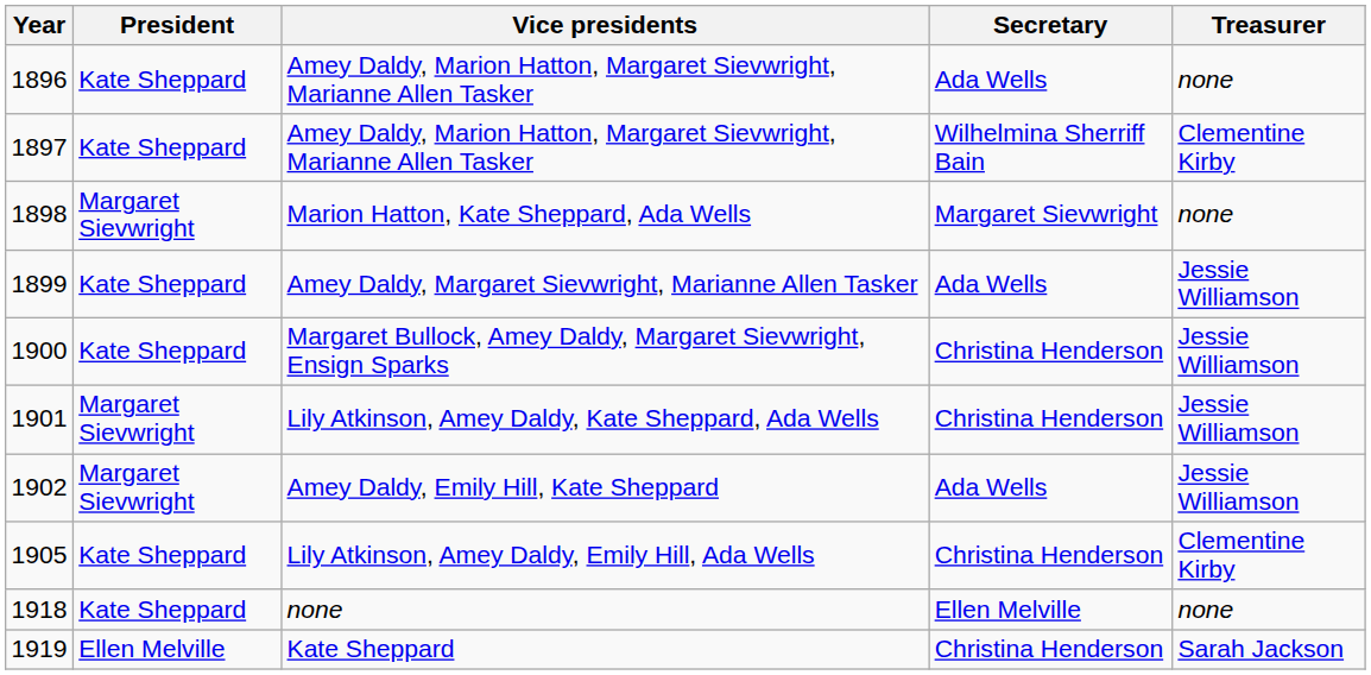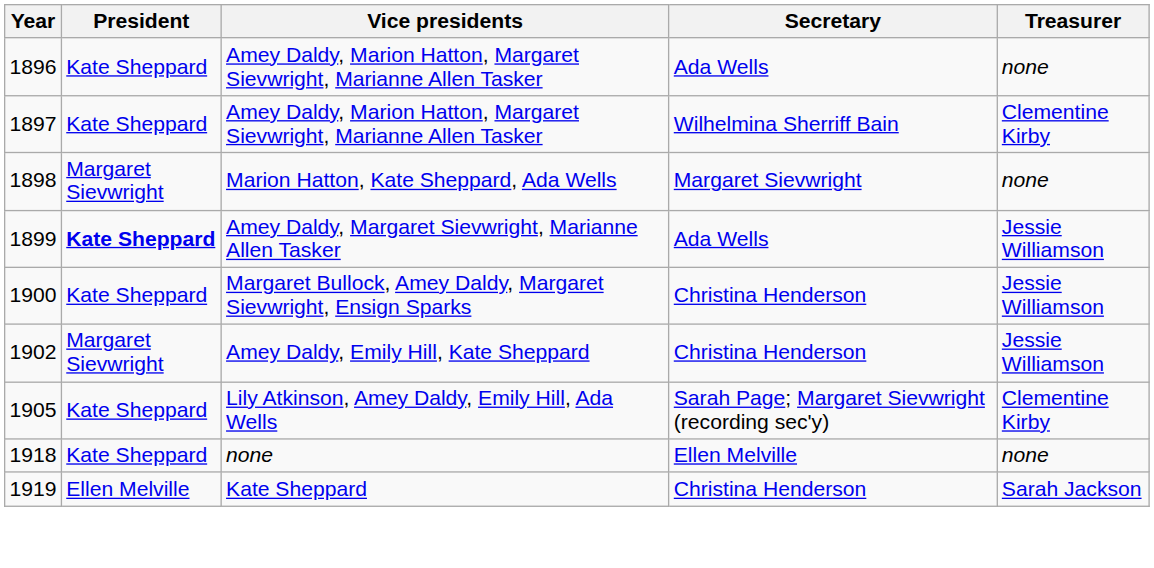 <table class="wikitable sortable">
 <tr>
 <th>Year</th>
 <th>President</th>
 <th>Vice presidents</th>
 <th>Secretary</th>
 <th>Treasurer</th>
 </tr>
 <tr>
 <td>1896</td>
 <td><a href='#'>Kate Sheppard</a></td>
 <td><a href='#'>Amey Daldy</a>, <a href='#'>Marion Hatton</a>, <a href='#'>Margaret Sievwright</a>, <a href='#'>Marianne Allen Tasker</a></td>
 <td><a href='#'>Ada Wells</a></td>
 <td><em>none</em></td>
 </tr>
 <tr>
 <td>1897</td>
 <td><a href='#'>Kate Sheppard</a></td>
 <td><a href='#'>Amey Daldy</a>, <a href='#'>Marion Hatton</a>, <a href='#'>Margaret Sievwright</a>, <a href='#'>Marianne Allen Tasker</a></td>
 <td><a href='#'>Wilhelmina Sherriff Bain</a></td>
 <td><a href='#'>Clementine Kirby</a></td>
 </tr>
 <tr>
 <td>1898</td>
 <td><a href='#'>Margaret Sievwright</a></td>
 <td><a href='#'>Marion Hatton</a>, <a href='#'>Kate Sheppard</a>, <a href='#'>Ada Wells</a></td>
 <td><a href='#'>Margaret Sievwright</a></td>
 <td><em>none</em></td>
 </tr>
 <tr>
 <td>1899</td>
-<td><a href='#'>Kate Sheppard</a></td>
+<td><strong><a href='#'>Kate Sheppard</a></strong></td>
 <td><a href='#'>Amey Daldy</a>, <a href='#'>Margaret Sievwright</a>, <a href='#'>Marianne Allen Tasker</a></td>
 <td><a href='#'>Ada Wells</a></td>
 <td><a href='#'>Jessie Williamson</a></td>
 </tr>
 <tr>
 <td>1900</td>
 <td><a href='#'>Kate Sheppard</a></td>
 <td><a href='#'>Margaret Bullock</a>, <a href='#'>Amey Daldy</a>, <a href='#'>Margaret Sievwright</a>, <a href='#'>Ensign Sparks</a></td>
 <td><a href='#'>Christina Henderson</a></td>
 <td><a href='#'>Jessie Williamson</a></td>
 </tr>
 <tr>
-<td>1901</td>
-<td><a href='#'>Margaret Sievwright</a></td>
-<td><a href='#'>Lily Atkinson</a>, <a href='#'>Amey Daldy</a>, <a href='#'>Kate Sheppard</a>, <a href='#'>Ada Wells</a></td>
-<td><a href='#'>Christina Henderson</a></td>
-<td><a href='#'>Jessie Williamson</a></td>
-</tr>
-<tr>
 <td>1902</td>
 <td><a href='#'>Margaret Sievwright</a></td>
 <td><a href='#'>Amey Daldy</a>, <a href='#'>Emily Hill</a>, <a href='#'>Kate Sheppard</a></td>
-<td><a href='#'>Ada Wells</a></td>
+<td><a href='#'>Christina Henderson</a></td>
 <td><a href='#'>Jessie Williamson</a></td>
 </tr>
 <tr>
 <td>1905</td>
 <td><a href='#'>Kate Sheppard</a></td>
 <td><a href='#'>Lily Atkinson</a>, <a href='#'>Amey Daldy</a>, <a href='#'>Emily Hill</a>, <a href='#'>Ada Wells</a></td>
-<td><a href='#'>Christina Henderson</a></td>
+<td><a href='#'>Sarah Page</a>; <a href='#'>Margaret Sievwright</a> (recording sec'y)</td>
 <td><a href='#'>Clementine Kirby</a></td>
 </tr>
 <tr>
 <td>1918</td>
 <td><a href='#'>Kate Sheppard</a></td>
 <td><em>none</em></td>
 <td><a href='#'>Ellen Melville</a></td>
 <td><em>none</em></td>
 </tr>
 <tr>
 <td>1919</td>
 <td><a href='#'>Ellen Melville</a></td>
 <td><a href='#'>Kate Sheppard</a></td>
 <td><a href='#'>Christina Henderson</a></td>
 <td><a href='#'>Sarah Jackson</a></td>
 </tr>
 </table>
